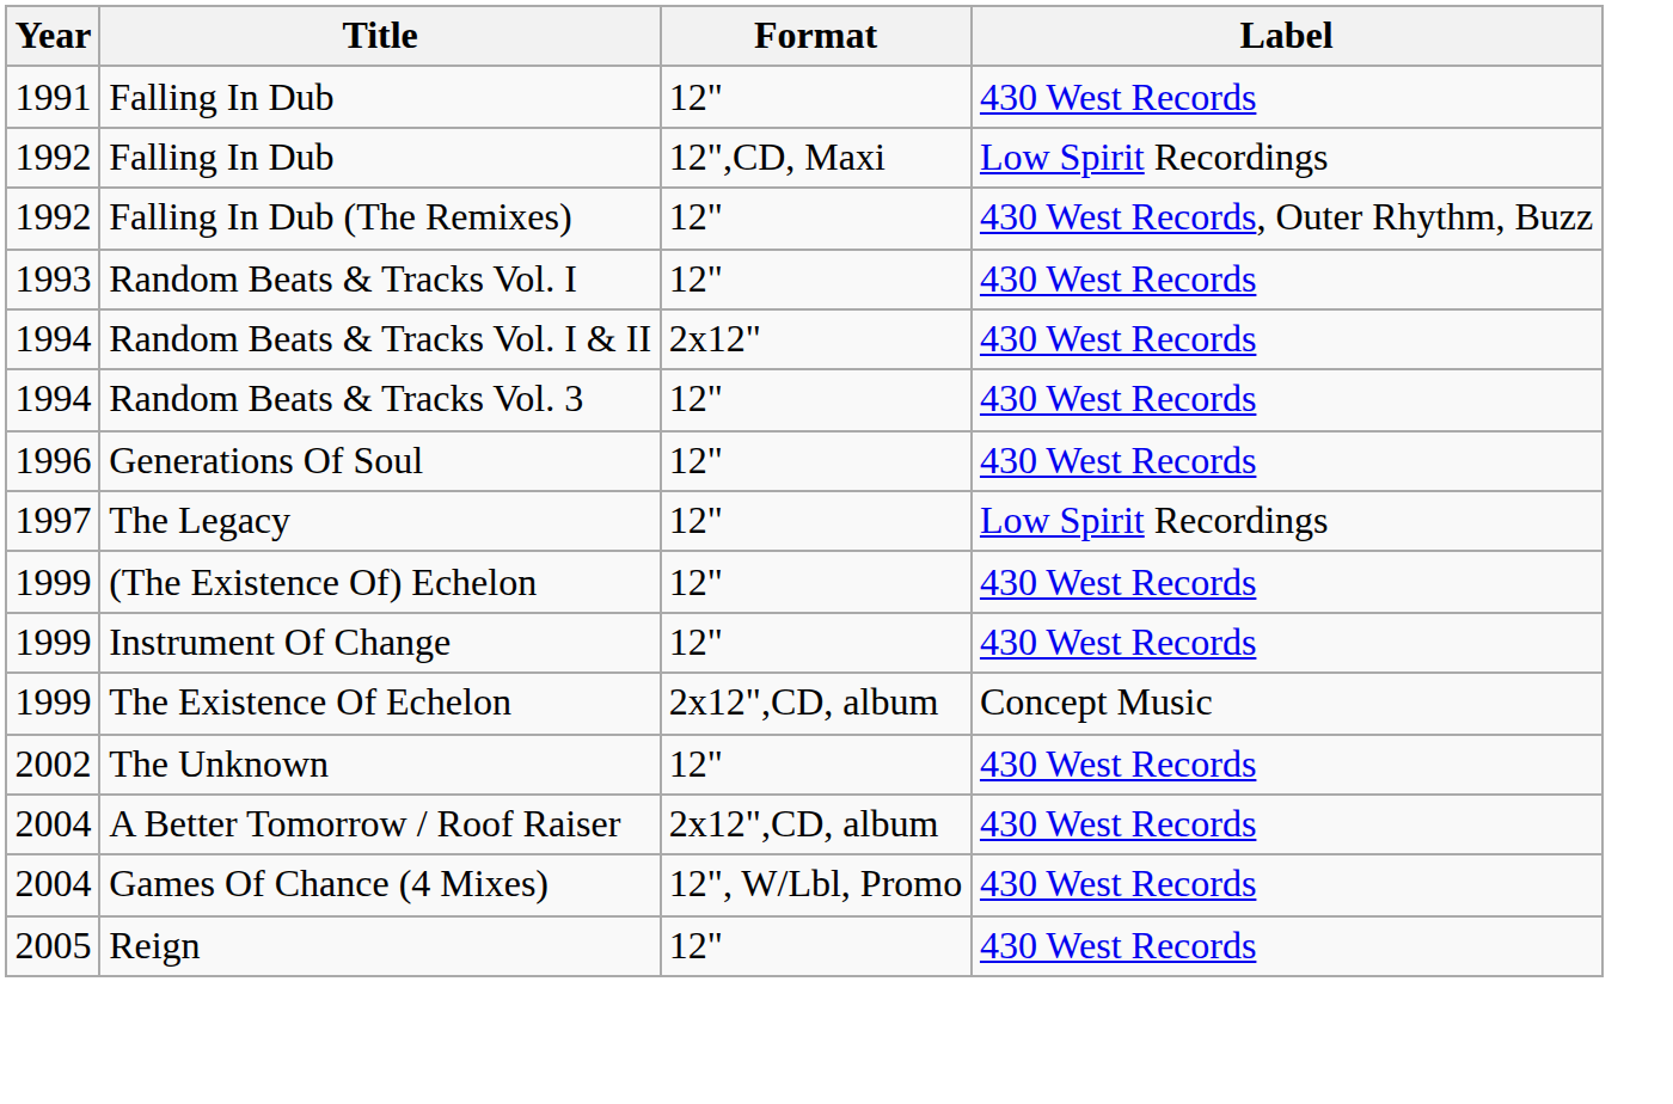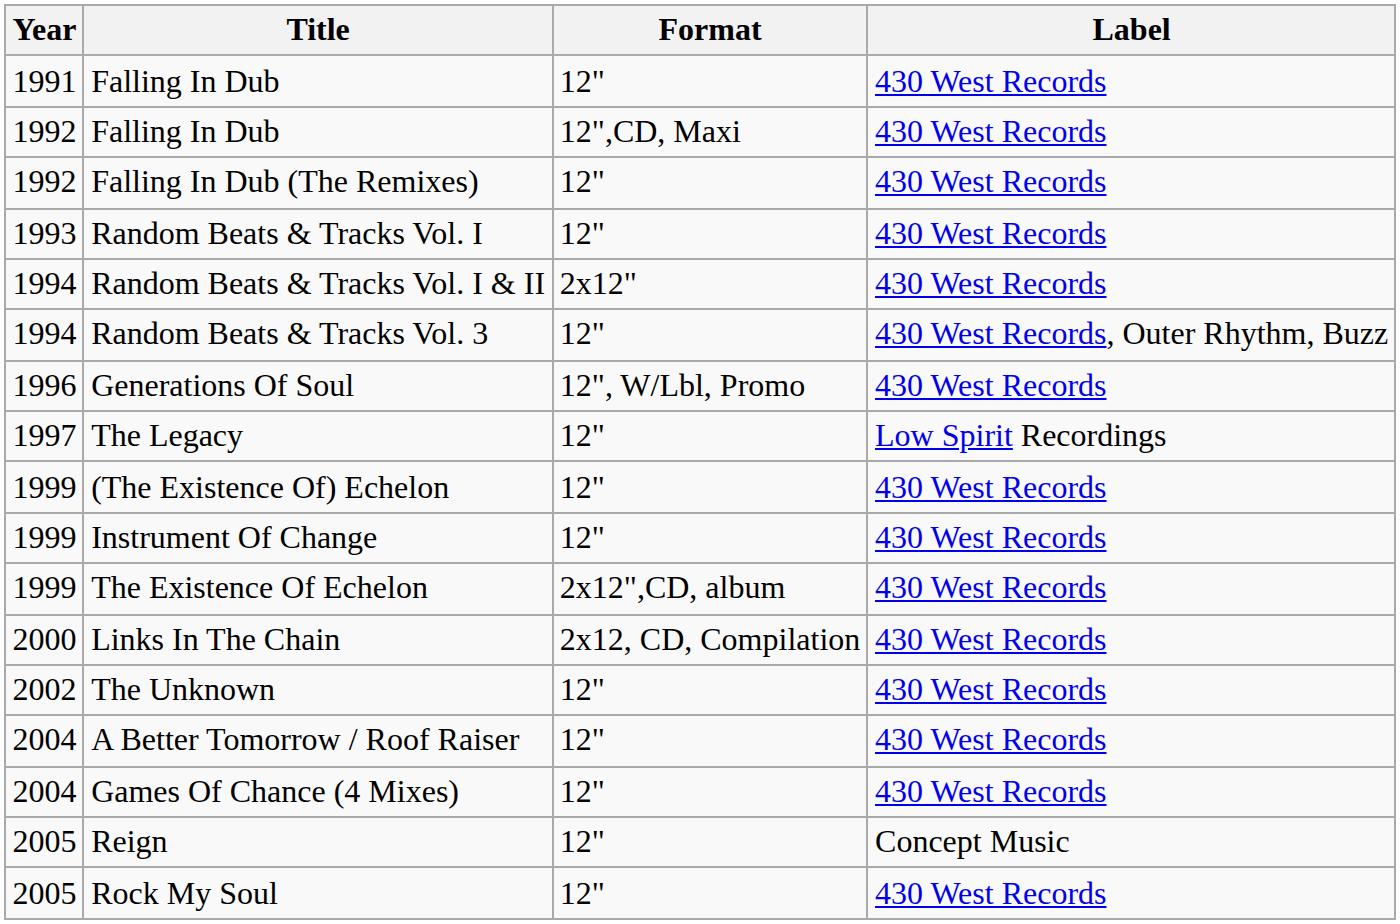 <table class="wikitable">
 <tr>
 <th>Year</th>
 <th>Title</th>
 <th>Format</th>
 <th>Label</th>
 </tr>
 <tr>
 <td>1991</td>
 <td>Falling In Dub</td>
 <td>12"</td>
 <td><a href='#'>430 West Records</a></td>
 </tr>
 <tr>
 <td>1992</td>
 <td>Falling In Dub</td>
 <td>12",CD, Maxi</td>
-<td><a href='#'>Low Spirit</a> Recordings</td>
+<td><a href='#'>430 West Records</a></td>
 </tr>
 <tr>
 <td>1992</td>
 <td>Falling In Dub (The Remixes)</td>
 <td>12"</td>
-<td><a href='#'>430 West Records</a>, Outer Rhythm, Buzz</td>
+<td><a href='#'>430 West Records</a></td>
 </tr>
 <tr>
 <td>1993</td>
 <td>Random Beats & Tracks Vol. I</td>
 <td>12"</td>
 <td><a href='#'>430 West Records</a></td>
 </tr>
 <tr>
 <td>1994</td>
 <td>Random Beats & Tracks Vol. I & II</td>
 <td>2x12"</td>
 <td><a href='#'>430 West Records</a></td>
 </tr>
 <tr>
 <td>1994</td>
 <td>Random Beats & Tracks Vol. 3</td>
 <td>12"</td>
-<td><a href='#'>430 West Records</a></td>
+<td><a href='#'>430 West Records</a>, Outer Rhythm, Buzz</td>
 </tr>
 <tr>
 <td>1996</td>
 <td>Generations Of Soul</td>
-<td>12"</td>
+<td>12", W/Lbl, Promo</td>
 <td><a href='#'>430 West Records</a></td>
 </tr>
 <tr>
 <td>1997</td>
 <td>The Legacy</td>
 <td>12"</td>
 <td><a href='#'>Low Spirit</a> Recordings</td>
 </tr>
 <tr>
 <td>1999</td>
 <td>(The Existence Of) Echelon</td>
 <td>12"</td>
 <td><a href='#'>430 West Records</a></td>
 </tr>
 <tr>
 <td>1999</td>
 <td>Instrument Of Change</td>
 <td>12"</td>
 <td><a href='#'>430 West Records</a></td>
 </tr>
 <tr>
 <td>1999</td>
 <td>The Existence Of Echelon</td>
 <td>2x12",CD, album</td>
-<td>Concept Music</td>
+<td><a href='#'>430 West Records</a></td>
+</tr>
+<tr>
+<td>2000</td>
+<td>Links In The Chain</td>
+<td>2x12, CD, Compilation</td>
+<td><a href='#'>430 West Records</a></td>
 </tr>
 <tr>
 <td>2002</td>
 <td>The Unknown</td>
 <td>12"</td>
 <td><a href='#'>430 West Records</a></td>
 </tr>
 <tr>
 <td>2004</td>
 <td>A Better Tomorrow / Roof Raiser</td>
-<td>2x12",CD, album</td>
+<td>12"</td>
 <td><a href='#'>430 West Records</a></td>
 </tr>
 <tr>
 <td>2004</td>
 <td>Games Of Chance (4 Mixes)</td>
-<td>12", W/Lbl, Promo</td>
+<td>12"</td>
 <td><a href='#'>430 West Records</a></td>
 </tr>
 <tr>
 <td>2005</td>
 <td>Reign</td>
 <td>12"</td>
+<td>Concept Music</td>
+</tr>
+<tr>
+<td>2005</td>
+<td>Rock My Soul</td>
+<td>12"</td>
 <td><a href='#'>430 West Records</a></td>
 </tr>
 </table>
